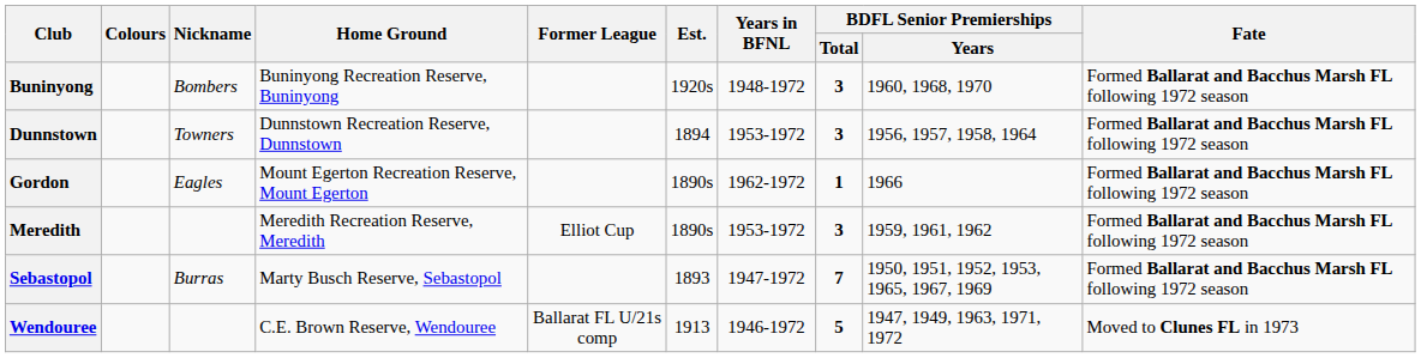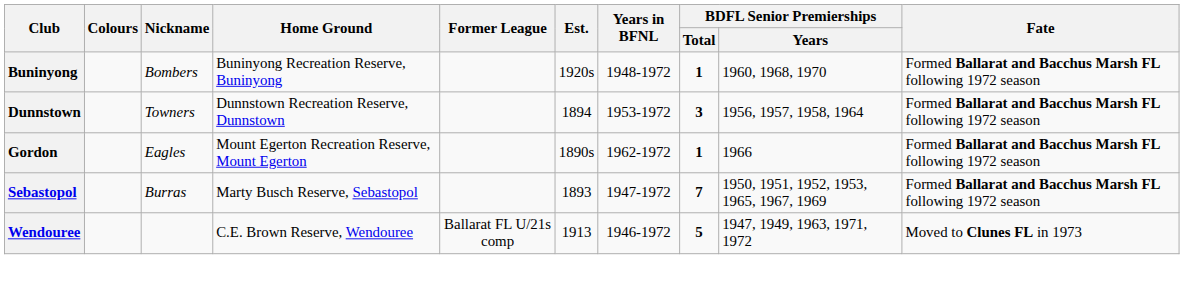 <table class="wikitable sortable" style="text-align:center; width:100%">
 <tr>
 <th rowspan="2">Club</th>
 <th rowspan="2">Colours</th>
 <th rowspan="2">Nickname</th>
 <th rowspan="2">Home Ground</th>
 <th rowspan="2">Former League</th>
 <th rowspan="2">Est.</th>
 <th rowspan="2">Years in BFNL</th>
 <th colspan="2">BDFL Senior Premierships</th>
 <th rowspan="2">Fate</th>
 </tr>
 <tr>
 <th>Total</th>
 <th>Years</th>
 </tr>
 <tr>
 <th style="text-align:left">Buninyong</th>
 <td></td>
 <td align="left"><em>Bombers</em></td>
 <td align="left">Buninyong Recreation Reserve, <a href='#'>Buninyong</a></td>
 <td></td>
 <td align="center">1920s</td>
 <td>1948-1972</td>
-<td align="center"><strong>3</strong></td>
+<td align="center"><strong>1</strong></td>
 <td align="left">1960, 1968, 1970</td>
 <td align="left">Formed <strong>Ballarat and Bacchus Marsh FL</strong> following 1972 season</td>
 </tr>
 <tr>
 <th style="text-align:left">Dunnstown</th>
 <td></td>
 <td align="left"><em>Towners</em></td>
 <td align="left">Dunnstown Recreation Reserve, <a href='#'>Dunnstown</a></td>
 <td align="center"></td>
 <td align="center">1894</td>
 <td>1953-1972</td>
 <td align="center"><strong>3</strong></td>
 <td align="left">1956, 1957, 1958, 1964</td>
 <td align="left">Formed <strong>Ballarat and Bacchus Marsh FL</strong> following 1972 season</td>
 </tr>
 <tr>
 <th style="text-align:left">Gordon</th>
 <td></td>
 <td align="left"><em>Eagles</em></td>
 <td align="left">Mount Egerton Recreation Reserve, <a href='#'>Mount Egerton</a></td>
 <td></td>
 <td align="center">1890s</td>
 <td>1962-1972</td>
 <td align="center"><strong>1</strong></td>
 <td align="left">1966</td>
 <td align="left">Formed <strong>Ballarat and Bacchus Marsh FL</strong> following 1972 season</td>
 </tr>
 <tr>
-<th style="text-align:left">Meredith</th>
-<td></td>
-<td align="left"></td>
-<td align="left">Meredith Recreation Reserve, <a href='#'>Meredith</a></td>
-<td>Elliot Cup</td>
-<td align="center">1890s</td>
-<td>1953-1972</td>
-<td align="center"><strong>3</strong></td>
-<td align="left">1959, 1961, 1962</td>
-<td align="left">Formed <strong>Ballarat and Bacchus Marsh FL</strong> following 1972 season</td>
-</tr>
-<tr>
 <th style="text-align:left"><a href='#'>Sebastopol</a></th>
 <td></td>
 <td align="left"><em>Burras</em></td>
 <td align="left">Marty Busch Reserve, <a href='#'>Sebastopol</a></td>
 <td></td>
 <td align="center">1893</td>
 <td>1947-1972</td>
 <td align="center"><strong>7</strong></td>
 <td align="left">1950, 1951, 1952, 1953, 1965, 1967, 1969</td>
 <td align="left">Formed <strong>Ballarat and Bacchus Marsh FL</strong> following 1972 season</td>
 </tr>
 <tr>
 <th style="text-align:left"><a href='#'>Wendouree</a></th>
 <td></td>
 <td align="left"></td>
 <td align="left">C.E. Brown Reserve, <a href='#'>Wendouree</a></td>
 <td>Ballarat FL U/21s comp</td>
 <td align="center">1913</td>
 <td>1946-1972</td>
 <td align="center"><strong>5</strong></td>
 <td align="left">1947, 1949, 1963, 1971, 1972</td>
 <td align="left">Moved to <strong>Clunes FL</strong> in 1973</td>
 </tr>
 </table>
